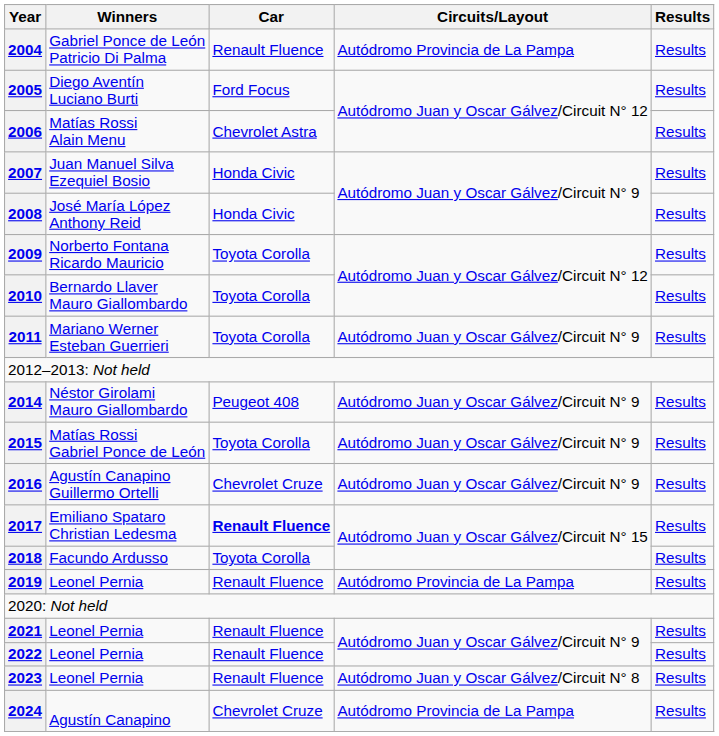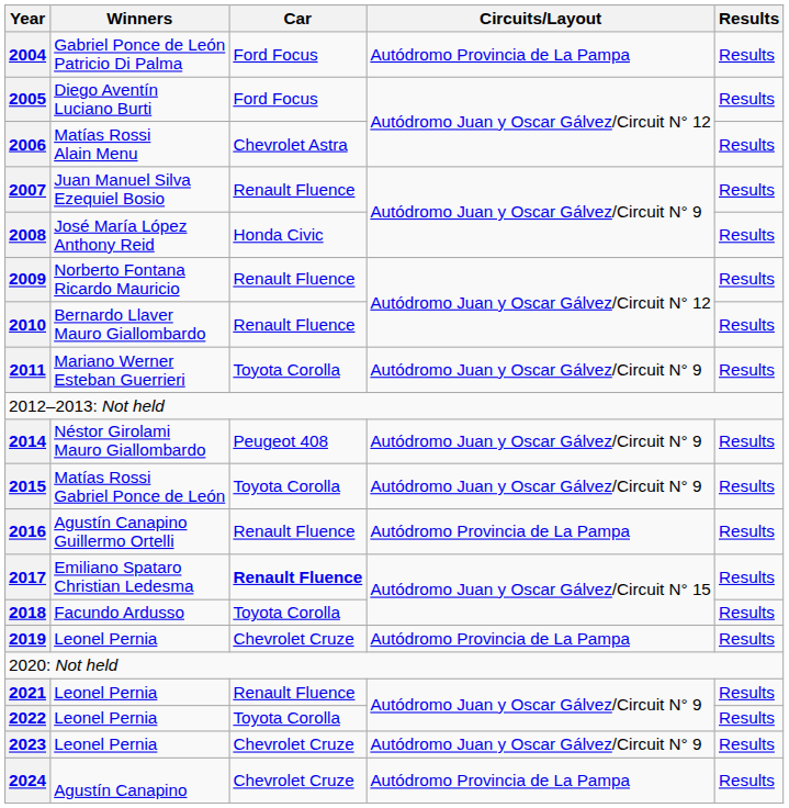 <table class="wikitable" style="font-size: 90%;">
 <tr>
 <th>Year</th>
 <th>Winners</th>
 <th>Car</th>
 <th>Circuits/Layout</th>
 <th>Results</th>
 </tr>
 <tr>
 <th><a href='#'>2004</a></th>
 <td> <a href='#'>Gabriel Ponce de León</a><br> <a href='#'>Patricio Di Palma</a></td>
-<td><a href='#'>Renault Fluence</a></td>
+<td><a href='#'>Ford Focus</a></td>
 <td><a href='#'>Autódromo Provincia de La Pampa</a></td>
 <td><a href='#'>Results</a></td>
 </tr>
 <tr>
 <th><a href='#'>2005</a></th>
 <td> <a href='#'>Diego Aventín</a><br> <a href='#'>Luciano Burti</a></td>
 <td><a href='#'>Ford Focus</a></td>
 <td rowspan="2"><a href='#'>Autódromo Juan y Oscar Gálvez</a>/Circuit N° 12</td>
 <td><a href='#'>Results</a></td>
 </tr>
 <tr>
 <th><a href='#'>2006</a></th>
 <td> <a href='#'>Matías Rossi</a><br> <a href='#'>Alain Menu</a></td>
 <td><a href='#'>Chevrolet Astra</a></td>
 <td><a href='#'>Results</a></td>
 </tr>
 <tr>
 <th><a href='#'>2007</a></th>
 <td> <a href='#'>Juan Manuel Silva</a><br> <a href='#'>Ezequiel Bosio</a></td>
-<td><a href='#'>Honda Civic</a></td>
+<td><a href='#'>Renault Fluence</a></td>
 <td rowspan="2"><a href='#'>Autódromo Juan y Oscar Gálvez</a>/Circuit N° 9</td>
 <td><a href='#'>Results</a></td>
 </tr>
 <tr>
 <th><a href='#'>2008</a></th>
 <td> <a href='#'>José María López</a><br> <a href='#'>Anthony Reid</a></td>
 <td><a href='#'>Honda Civic</a></td>
 <td><a href='#'>Results</a></td>
 </tr>
 <tr>
 <th><a href='#'>2009</a></th>
 <td> <a href='#'>Norberto Fontana</a><br> <a href='#'>Ricardo Mauricio</a></td>
-<td><a href='#'>Toyota Corolla</a></td>
+<td><a href='#'>Renault Fluence</a></td>
 <td rowspan="2"><a href='#'>Autódromo Juan y Oscar Gálvez</a>/Circuit N° 12</td>
 <td><a href='#'>Results</a></td>
 </tr>
 <tr>
 <th><a href='#'>2010</a></th>
 <td> <a href='#'>Bernardo Llaver</a><br> <a href='#'>Mauro Giallombardo</a></td>
-<td><a href='#'>Toyota Corolla</a></td>
+<td><a href='#'>Renault Fluence</a></td>
 <td><a href='#'>Results</a></td>
 </tr>
 <tr>
 <th><a href='#'>2011</a></th>
 <td> <a href='#'>Mariano Werner</a><br> <a href='#'>Esteban Guerrieri</a></td>
 <td><a href='#'>Toyota Corolla</a></td>
 <td><a href='#'>Autódromo Juan y Oscar Gálvez</a>/Circuit N° 9</td>
 <td><a href='#'>Results</a></td>
 </tr>
 <tr>
 <td colspan=5>2012–2013: <em>Not held</em></td>
 </tr>
 <tr>
 <th><a href='#'>2014</a></th>
 <td> <a href='#'>Néstor Girolami</a><br> <a href='#'>Mauro Giallombardo</a></td>
 <td><a href='#'>Peugeot 408</a></td>
 <td><a href='#'>Autódromo Juan y Oscar Gálvez</a>/Circuit N° 9</td>
 <td><a href='#'>Results</a></td>
 </tr>
 <tr>
 <th><a href='#'>2015</a></th>
 <td> <a href='#'>Matías Rossi</a><br> <a href='#'>Gabriel Ponce de León</a></td>
 <td><a href='#'>Toyota Corolla</a></td>
 <td><a href='#'>Autódromo Juan y Oscar Gálvez</a>/Circuit N° 9</td>
 <td><a href='#'>Results</a></td>
 </tr>
 <tr>
 <th><a href='#'>2016</a></th>
 <td> <a href='#'>Agustín Canapino</a><br> <a href='#'>Guillermo Ortelli</a></td>
-<td><a href='#'>Chevrolet Cruze</a></td>
-<td><a href='#'>Autódromo Juan y Oscar Gálvez</a>/Circuit N° 9</td>
+<td><a href='#'>Renault Fluence</a></td>
+<td><a href='#'>Autódromo Provincia de La Pampa</a></td>
 <td><a href='#'>Results</a></td>
 </tr>
 <tr>
 <th><a href='#'>2017</a></th>
 <td> <a href='#'>Emiliano Spataro</a><br> <a href='#'>Christian Ledesma</a></td>
 <td><strong><a href='#'>Renault Fluence</a></strong></td>
 <td rowspan="2"><a href='#'>Autódromo Juan y Oscar Gálvez</a>/Circuit N° 15</td>
 <td><a href='#'>Results</a></td>
 </tr>
 <tr>
 <th><a href='#'>2018</a></th>
 <td> <a href='#'>Facundo Ardusso</a><br> </td>
 <td><a href='#'>Toyota Corolla</a></td>
 <td><a href='#'>Results</a></td>
 </tr>
 <tr>
 <th><a href='#'>2019</a></th>
 <td> <a href='#'>Leonel Pernia</a><br> </td>
-<td><a href='#'>Renault Fluence</a></td>
+<td><a href='#'>Chevrolet Cruze</a></td>
 <td><a href='#'>Autódromo Provincia de La Pampa</a></td>
 <td><a href='#'>Results</a></td>
 </tr>
 <tr>
 <td colspan=5>2020: <em>Not held</em></td>
 </tr>
 <tr>
 <th><a href='#'>2021</a></th>
 <td> <a href='#'>Leonel Pernia</a><br> </td>
 <td><a href='#'>Renault Fluence</a></td>
 <td rowspan="2"><a href='#'>Autódromo Juan y Oscar Gálvez</a>/Circuit N° 9</td>
 <td><a href='#'>Results</a></td>
 </tr>
 <tr>
 <th><a href='#'>2022</a></th>
 <td> <a href='#'>Leonel Pernia</a><br> </td>
-<td><a href='#'>Renault Fluence</a></td>
+<td><a href='#'>Toyota Corolla</a></td>
 <td><a href='#'>Results</a></td>
 </tr>
 <tr>
 <th><a href='#'>2023</a></th>
 <td> <a href='#'>Leonel Pernia</a><br> </td>
-<td><a href='#'>Renault Fluence</a></td>
-<td><a href='#'>Autódromo Juan y Oscar Gálvez</a>/Circuit N° 8</td>
+<td><a href='#'>Chevrolet Cruze</a></td>
+<td><a href='#'>Autódromo Juan y Oscar Gálvez</a>/Circuit N° 9</td>
 <td><a href='#'>Results</a></td>
 </tr>
 <tr>
 <th><a href='#'>2024</a></th>
 <td> <br> <a href='#'>Agustín Canapino</a></td>
 <td><a href='#'>Chevrolet Cruze</a></td>
 <td><a href='#'>Autódromo Provincia de La Pampa</a></td>
 <td><a href='#'>Results</a></td>
 </tr>
 <tr>
 </tr>
 </table>
